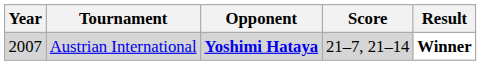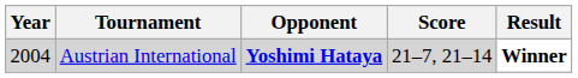 <table class="sortable wikitable" style="font-size: 90%;">
 <tr>
 <th>Year</th>
 <th>Tournament</th>
 <th>Opponent</th>
 <th>Score</th>
 <th>Result</th>
 </tr>
 <tr style="background:#D5D5D5">
-<td align="center">2007</td>
+<td align="center">2004</td>
 <td align="left"><a href='#'>Austrian International</a></td>
 <td align="left"><strong> <a href='#'>Yoshimi Hataya</a></strong></td>
 <td align="left">21–7, 21–14</td>
 <td style="text-align:left; background:white"> <strong>Winner</strong></td>
 </tr>
 </table>
